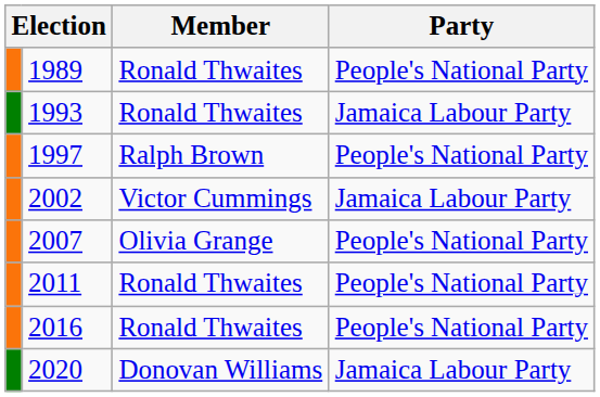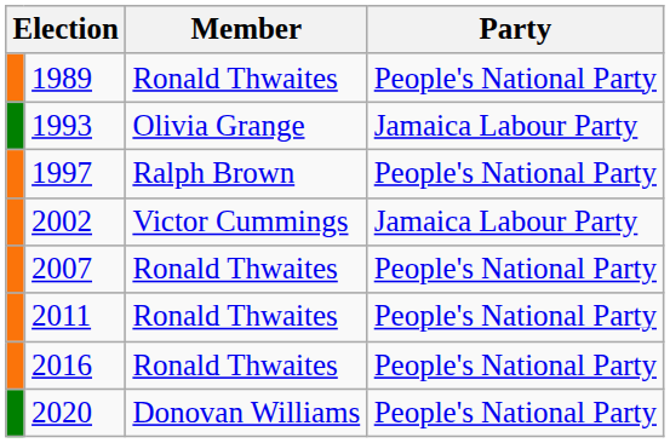 <table class="wikitable">
 <tr>
 <th colspan="2">Election</th>
 <th>Member</th>
 <th>Party</th>
 </tr>
 <tr>
 <td style="background-color: #fb740a"></td>
 <td><a href='#'>1989</a></td>
 <td><a href='#'>Ronald Thwaites</a></td>
 <td><a href='#'>People's National Party</a></td>
 </tr>
 <tr>
 <td style="background-color: green"></td>
 <td><a href='#'>1993</a></td>
-<td><a href='#'>Ronald Thwaites</a></td>
+<td><a href='#'>Olivia Grange</a></td>
 <td><a href='#'>Jamaica Labour Party</a></td>
 </tr>
 <tr>
 <td style="background-color: #fb740a"></td>
 <td><a href='#'>1997</a></td>
 <td><a href='#'>Ralph Brown</a></td>
 <td><a href='#'>People's National Party</a></td>
 </tr>
 <tr>
 <td style="background-color: #fb740a"></td>
 <td><a href='#'>2002</a></td>
 <td><a href='#'>Victor Cummings</a></td>
 <td><a href='#'>Jamaica Labour Party</a></td>
 </tr>
 <tr>
 <td style="background-color: #fb740a"></td>
 <td><a href='#'>2007</a></td>
-<td><a href='#'>Olivia Grange</a></td>
+<td><a href='#'>Ronald Thwaites</a></td>
 <td><a href='#'>People's National Party</a></td>
 </tr>
 <tr>
 <td style="background-color: #fb740a"></td>
 <td><a href='#'>2011</a></td>
 <td><a href='#'>Ronald Thwaites</a></td>
 <td><a href='#'>People's National Party</a></td>
 </tr>
 <tr>
 <td style="background-color: #fb740a"></td>
 <td><a href='#'>2016</a></td>
 <td><a href='#'>Ronald Thwaites</a></td>
 <td><a href='#'>People's National Party</a></td>
 </tr>
 <tr>
 <td style="background-color: green"></td>
 <td><a href='#'>2020</a></td>
 <td><a href='#'>Donovan Williams</a></td>
-<td><a href='#'>Jamaica Labour Party</a></td>
+<td><a href='#'>People's National Party</a></td>
 </tr>
 </table>
